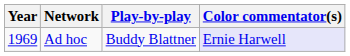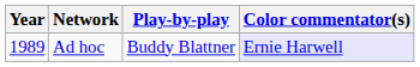 <table class="wikitable">
 <tr>
 <th>Year</th>
 <th>Network</th>
 <th><a href='#'>Play-by-play</a></th>
 <th><a href='#'>Color commentator</a>(s)</th>
 </tr>
 <tr>
-<td><a href='#'>1969</a></td>
+<td><a href='#'>1989</a></td>
 <td><a href='#'>Ad hoc</a></td>
 <td><a href='#'>Buddy Blattner</a></td>
 <td style="background: lavender;"><a href='#'>Ernie Harwell</a></td>
 </tr>
 </table>
